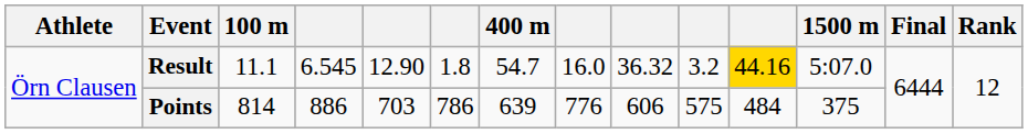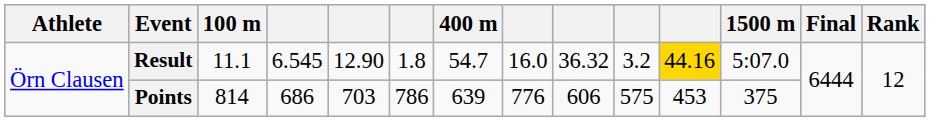 <table class="wikitable" style="font-size:90%">
 <tr>
 <th>Athlete</th>
 <th>Event</th>
 <th>100 m</th>
 <th></th>
 <th></th>
 <th></th>
 <th>400 m</th>
 <th></th>
 <th></th>
 <th></th>
 <th></th>
 <th>1500 m</th>
 <th>Final</th>
 <th>Rank</th>
 </tr>
 <tr align=center>
 <td align=left rowspan=2><a href='#'>Örn Clausen</a></td>
 <th style="font-size:95%">Result</th>
 <td>11.1</td>
 <td>6.545</td>
 <td>12.90</td>
 <td>1.8</td>
 <td>54.7</td>
 <td>16.0</td>
 <td>36.32</td>
 <td>3.2</td>
 <td style="background: gold;">44.16</td>
 <td>5:07.0</td>
 <td rowspan=2>6444</td>
 <td rowspan=2>12</td>
 </tr>
 <tr align=center>
 <th style="font-size:95%">Points</th>
 <td>814</td>
-<td>886</td>
+<td>686</td>
 <td>703</td>
 <td>786</td>
 <td>639</td>
 <td>776</td>
 <td>606</td>
 <td>575</td>
-<td>484</td>
+<td>453</td>
 <td>375</td>
 </tr>
 </table>
